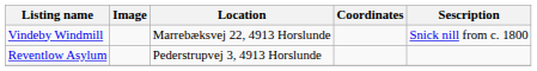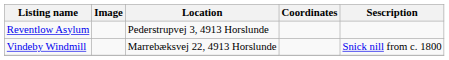 <table class="wikitable sortable">
 <tr>
 <th>Listing name</th>
 <th>Image</th>
 <th>Location</th>
 <th>Coordinates</th>
 <th>Sescription</th>
 </tr>
 <tr>
+<td><a href='#'>Reventlow Asylum</a></td>
+<td></td>
+<td>Pederstrupvej 3, 4913 Horslunde</td>
+<td></td>
+<td></td>
+</tr>
+<tr>
 <td><a href='#'>Vindeby Windmill</a></td>
 <td></td>
 <td>Marrebæksvej 22, 4913 Horslunde</td>
 <td></td>
 <td><a href='#'>Snick nill</a> from c. 1800</td>
 </tr>
 <tr>
-<td><a href='#'>Reventlow Asylum</a></td>
-<td></td>
-<td>Pederstrupvej 3, 4913 Horslunde</td>
-<td></td>
-<td></td>
-</tr>
-<tr>
 </tr>
 </table>
